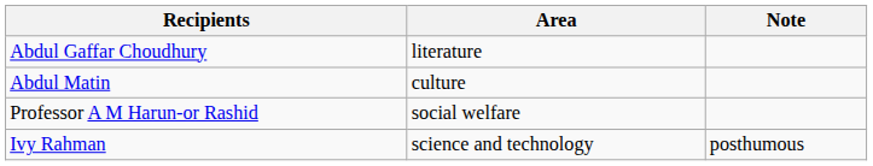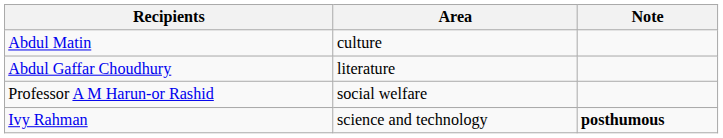 <table class="wikitable" style="width:80%;">
 <tr>
 <th>Recipients</th>
 <th>Area</th>
 <th>Note</th>
 </tr>
 <tr>
-<td><a href='#'>Abdul Gaffar Choudhury</a></td>
-<td>literature</td>
+<td><a href='#'>Abdul Matin</a></td>
+<td>culture</td>
 <td></td>
 </tr>
 <tr>
-<td><a href='#'>Abdul Matin</a></td>
-<td>culture</td>
+<td><a href='#'>Abdul Gaffar Choudhury</a></td>
+<td>literature</td>
 <td></td>
 </tr>
 <tr>
 <td>Professor <a href='#'>A M Harun-or Rashid</a></td>
 <td>social welfare</td>
 <td></td>
 </tr>
 <tr>
 <td><a href='#'>Ivy Rahman</a></td>
 <td>science and technology</td>
-<td>posthumous</td>
+<td><strong>posthumous</strong></td>
 </tr>
 </table>
